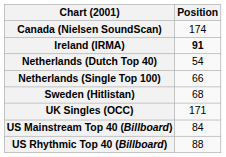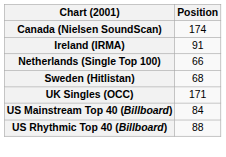 <table class="wikitable sortable plainrowheaders" style="text-align:center">
 <tr>
 <th scope="col">Chart (2001)</th>
 <th scope="col">Position</th>
 </tr>
 <tr>
 <th scope="row">Canada (Nielsen SoundScan)</th>
 <td>174</td>
 </tr>
 <tr>
 <th scope="row">Ireland (IRMA)</th>
-<td><strong>91</strong></td>
-</tr>
-<tr>
-<th scope="row">Netherlands (Dutch Top 40)</th>
-<td>54</td>
+<td>91</td>
 </tr>
 <tr>
 <th scope="row">Netherlands (Single Top 100)</th>
 <td>66</td>
 </tr>
 <tr>
 <th scope="row">Sweden (Hitlistan)</th>
 <td>68</td>
 </tr>
 <tr>
 <th scope="row">UK Singles (OCC)</th>
 <td>171</td>
 </tr>
 <tr>
 <th scope="row">US Mainstream Top 40 (<em>Billboard</em>)</th>
 <td>84</td>
 </tr>
 <tr>
 <th scope="row">US Rhythmic Top 40 (<em>Billboard</em>)</th>
 <td>88</td>
 </tr>
 </table>
